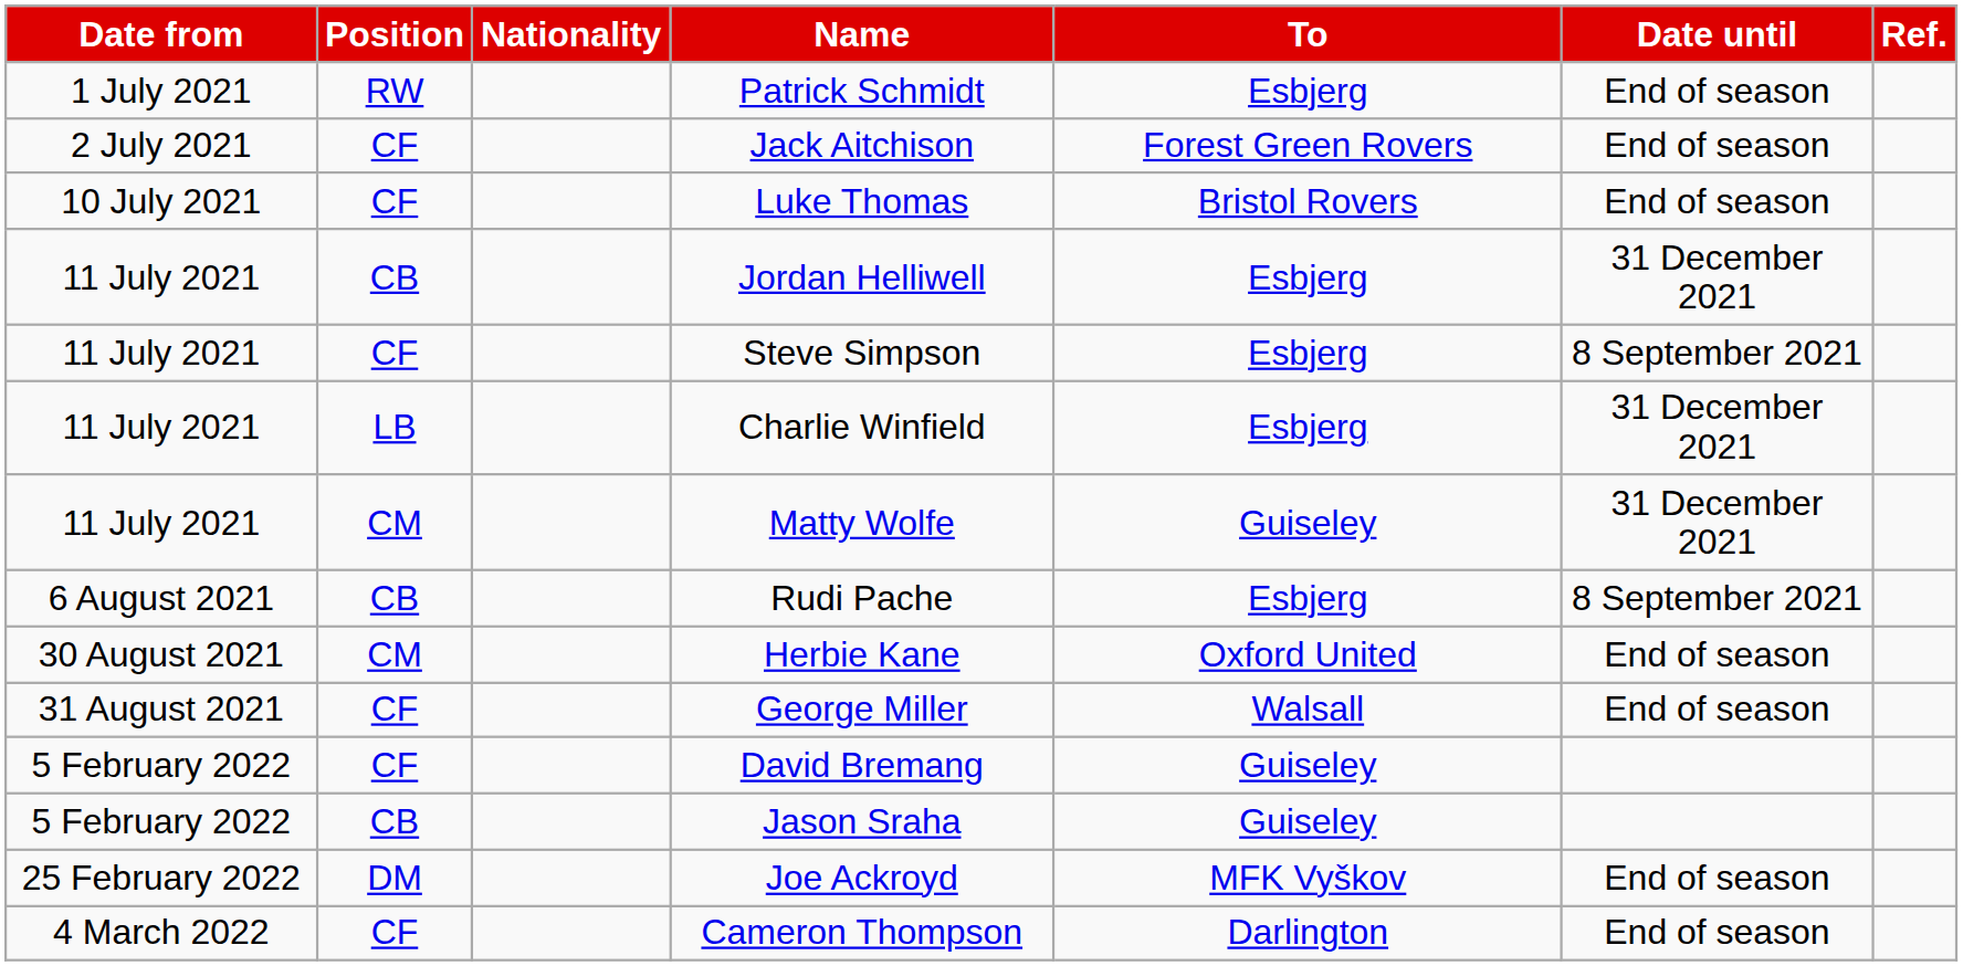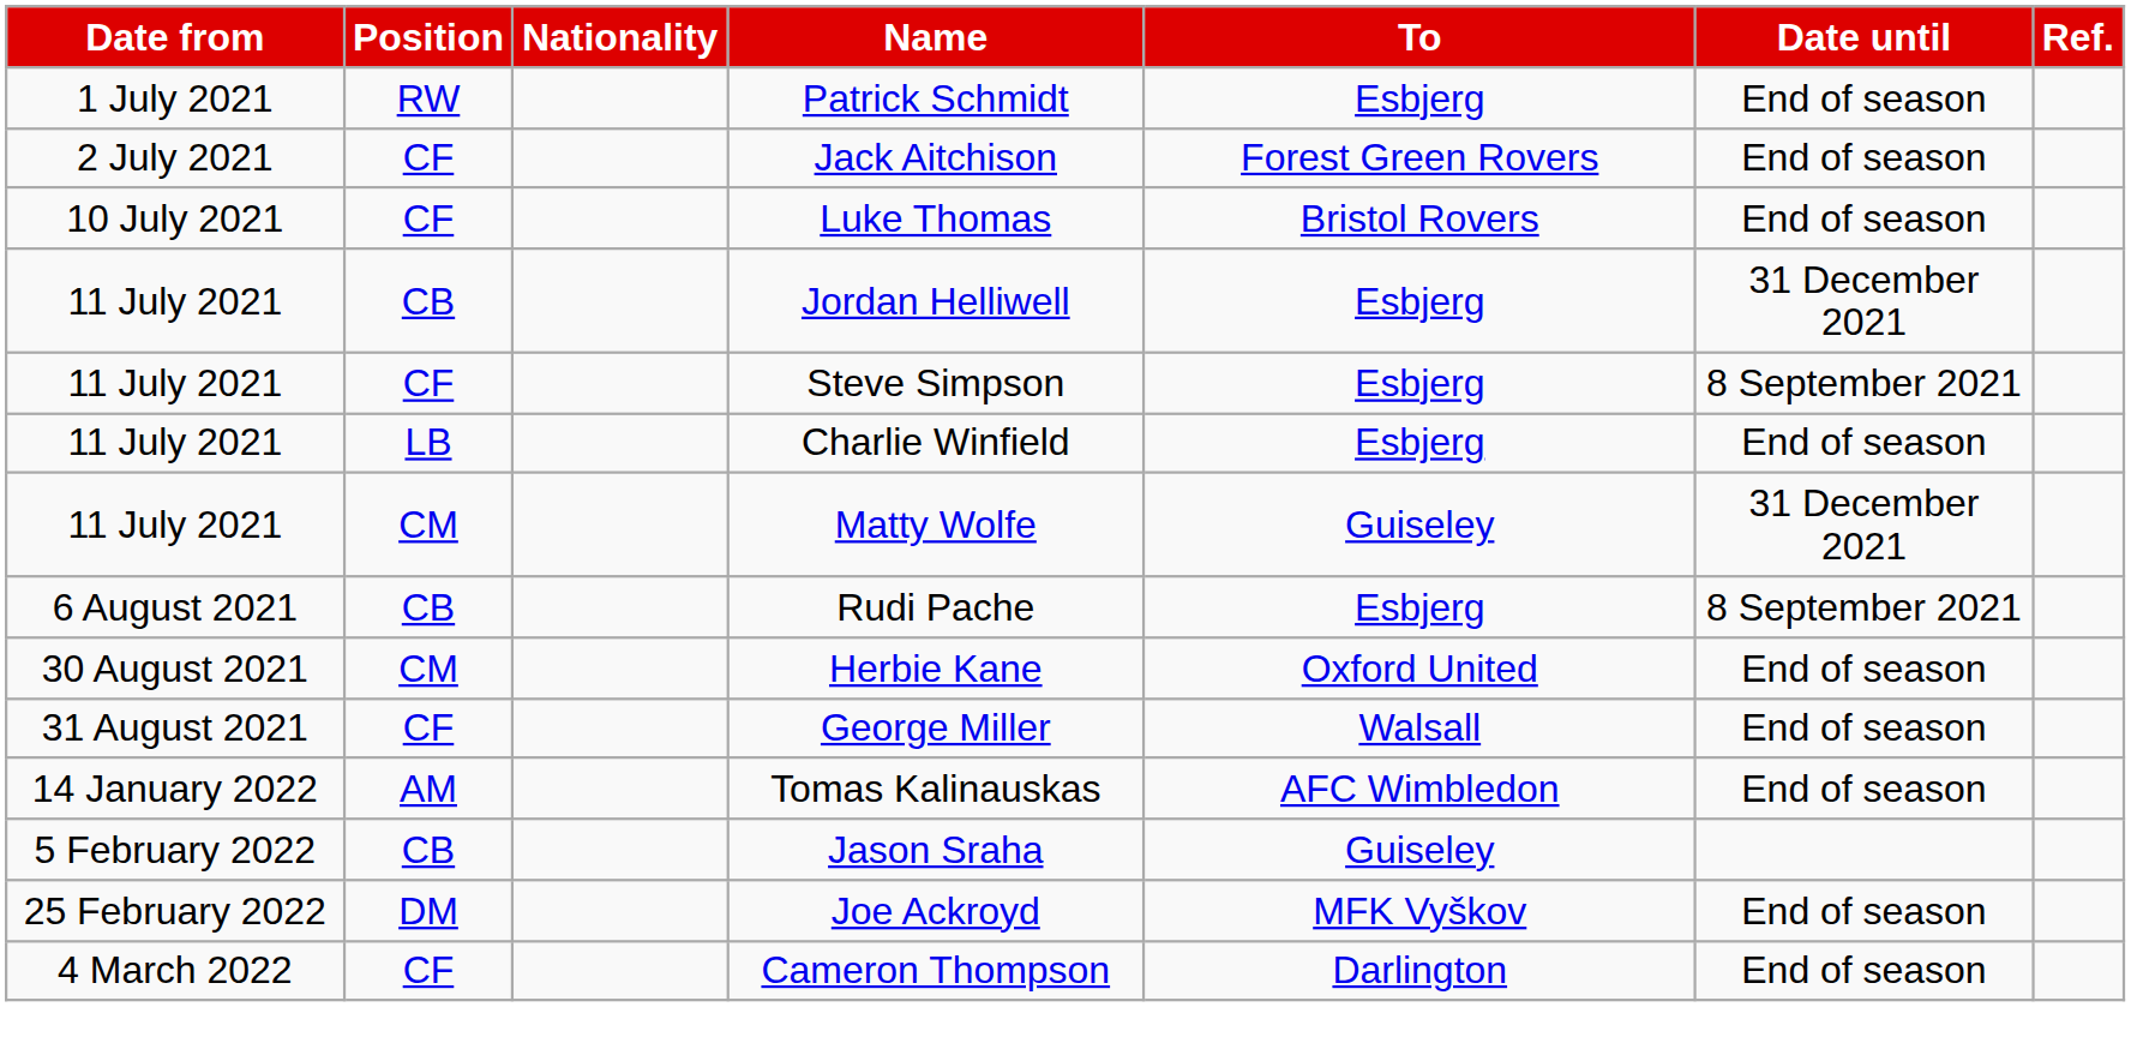 <table class="wikitable"  style="text-align:center; font-size:90%; ">
 <tr>
 <th style="background:#dd0000; color:white; width:120px;">Date from</th>
 <th style="background:#dd0000; color:white; width:50px;">Position</th>
 <th style="background:#dd0000; color:white; width:50px;">Nationality</th>
 <th style="background:#dd0000; color:white; width:150px;">Name</th>
 <th style="background:#dd0000; color:white; width:200px;">To</th>
 <th style="background:#dd0000; color:white; width:120px;">Date until</th>
 <th style="background:#dd0000; color:white; width:25px;">Ref.</th>
 </tr>
 <tr>
 <td>1 July 2021</td>
 <td><a href='#'>RW</a></td>
 <td></td>
 <td><a href='#'>Patrick Schmidt</a></td>
 <td> <a href='#'>Esbjerg</a></td>
 <td>End of season</td>
 <td></td>
 </tr>
 <tr>
 <td>2 July 2021</td>
 <td><a href='#'>CF</a></td>
 <td></td>
 <td><a href='#'>Jack Aitchison</a></td>
 <td> <a href='#'>Forest Green Rovers</a></td>
 <td>End of season</td>
 <td></td>
 </tr>
 <tr>
 <td>10 July 2021</td>
 <td><a href='#'>CF</a></td>
 <td></td>
 <td><a href='#'>Luke Thomas</a></td>
 <td> <a href='#'>Bristol Rovers</a></td>
 <td>End of season</td>
 <td></td>
 </tr>
 <tr>
 <td>11 July 2021</td>
 <td><a href='#'>CB</a></td>
 <td></td>
 <td><a href='#'>Jordan Helliwell</a></td>
 <td> <a href='#'>Esbjerg</a></td>
 <td>31 December 2021</td>
 <td></td>
 </tr>
 <tr>
 <td>11 July 2021</td>
 <td><a href='#'>CF</a></td>
 <td></td>
 <td>Steve Simpson</td>
 <td> <a href='#'>Esbjerg</a></td>
 <td>8 September 2021</td>
 <td></td>
 </tr>
 <tr>
 <td>11 July 2021</td>
 <td><a href='#'>LB</a></td>
 <td></td>
 <td>Charlie Winfield</td>
 <td> <a href='#'>Esbjerg</a></td>
-<td>31 December 2021</td>
+<td>End of season</td>
 <td></td>
 </tr>
 <tr>
 <td>11 July 2021</td>
 <td><a href='#'>CM</a></td>
 <td></td>
 <td><a href='#'>Matty Wolfe</a></td>
 <td> <a href='#'>Guiseley</a></td>
 <td>31 December 2021</td>
 <td></td>
 </tr>
 <tr>
 <td>6 August 2021</td>
 <td><a href='#'>CB</a></td>
 <td></td>
 <td>Rudi Pache</td>
 <td> <a href='#'>Esbjerg</a></td>
 <td>8 September 2021</td>
 <td></td>
 </tr>
 <tr>
 <td>30 August 2021</td>
 <td><a href='#'>CM</a></td>
 <td></td>
 <td><a href='#'>Herbie Kane</a></td>
 <td> <a href='#'>Oxford United</a></td>
 <td>End of season</td>
 <td></td>
 </tr>
 <tr>
 <td>31 August 2021</td>
 <td><a href='#'>CF</a></td>
 <td></td>
 <td><a href='#'>George Miller</a></td>
 <td> <a href='#'>Walsall</a></td>
 <td>End of season</td>
 <td></td>
 </tr>
 <tr>
-<td>5 February 2022</td>
-<td><a href='#'>CF</a></td>
+<td>14 January 2022</td>
+<td><a href='#'>AM</a></td>
 <td></td>
-<td><a href='#'>David Bremang</a></td>
-<td> <a href='#'>Guiseley</a></td>
-<td></td>
+<td>Tomas Kalinauskas</td>
+<td> <a href='#'>AFC Wimbledon</a></td>
+<td>End of season</td>
 <td></td>
 </tr>
 <tr>
 <td>5 February 2022</td>
 <td><a href='#'>CB</a></td>
 <td></td>
 <td><a href='#'>Jason Sraha</a></td>
 <td> <a href='#'>Guiseley</a></td>
 <td></td>
 <td></td>
 </tr>
 <tr>
 <td>25 February 2022</td>
 <td><a href='#'>DM</a></td>
 <td></td>
 <td><a href='#'>Joe Ackroyd</a></td>
 <td> <a href='#'>MFK Vyškov</a></td>
 <td>End of season</td>
 <td></td>
 </tr>
 <tr>
 <td>4 March 2022</td>
 <td><a href='#'>CF</a></td>
 <td></td>
 <td><a href='#'>Cameron Thompson</a></td>
 <td> <a href='#'>Darlington</a></td>
 <td>End of season</td>
 <td></td>
 </tr>
 </table>
